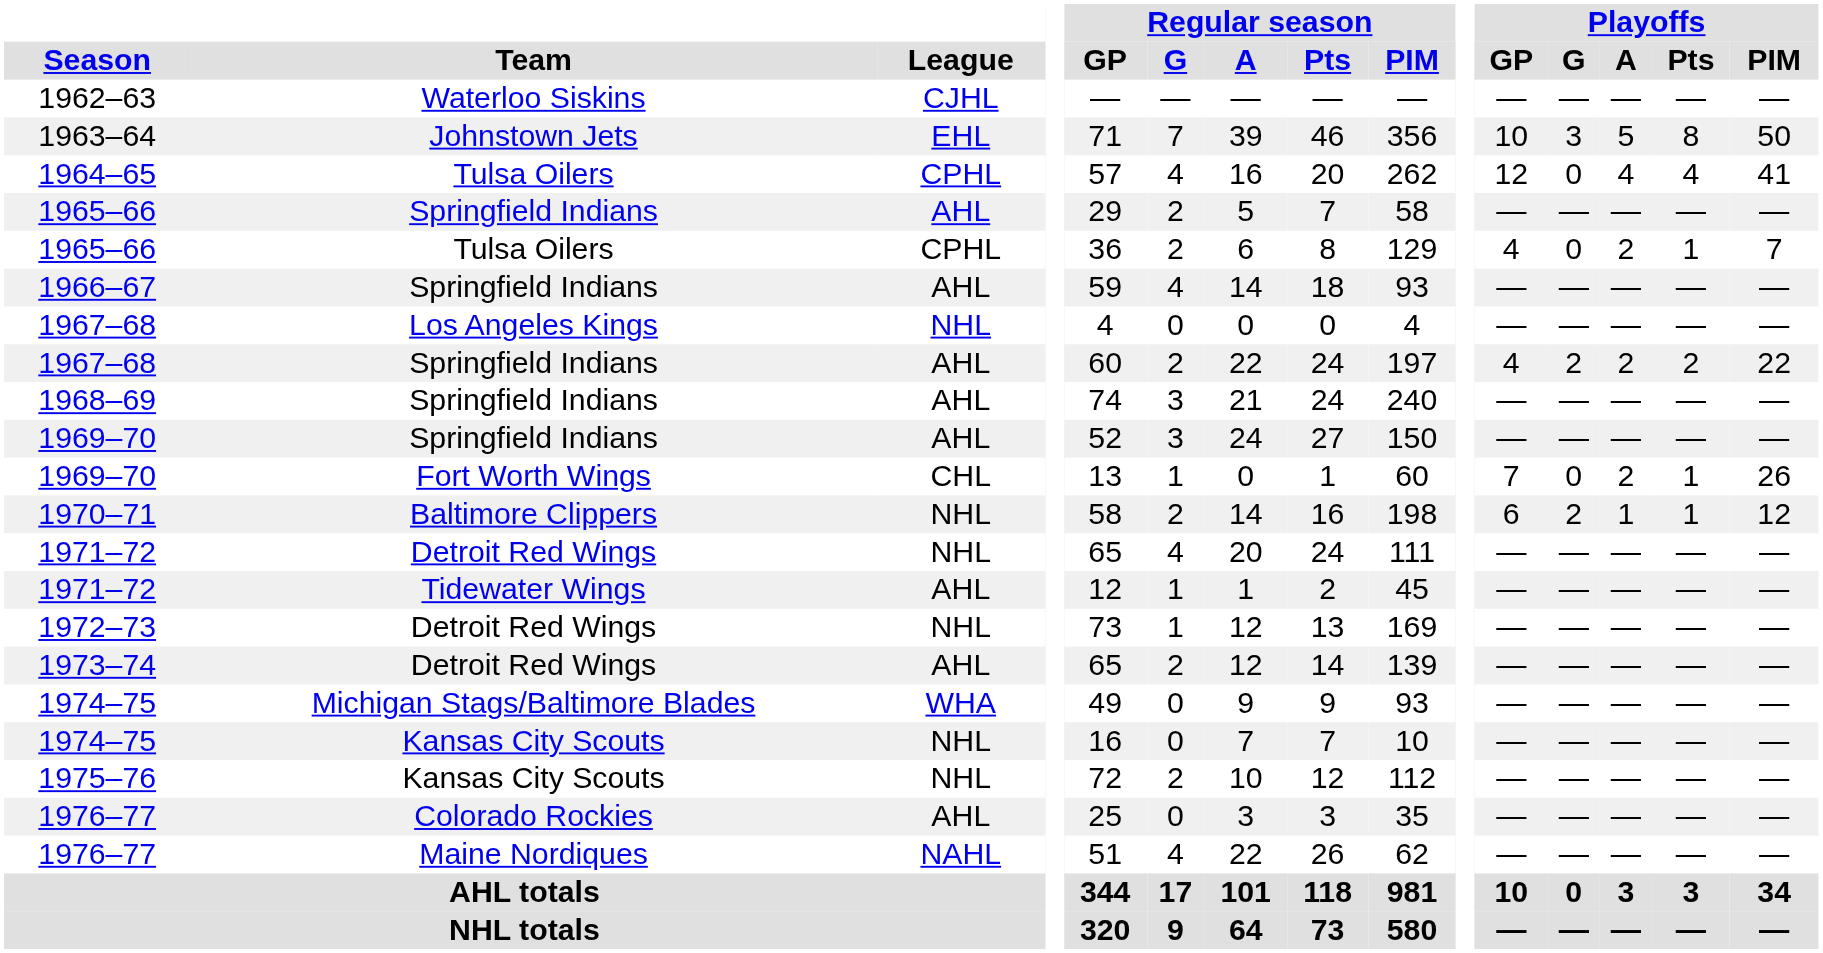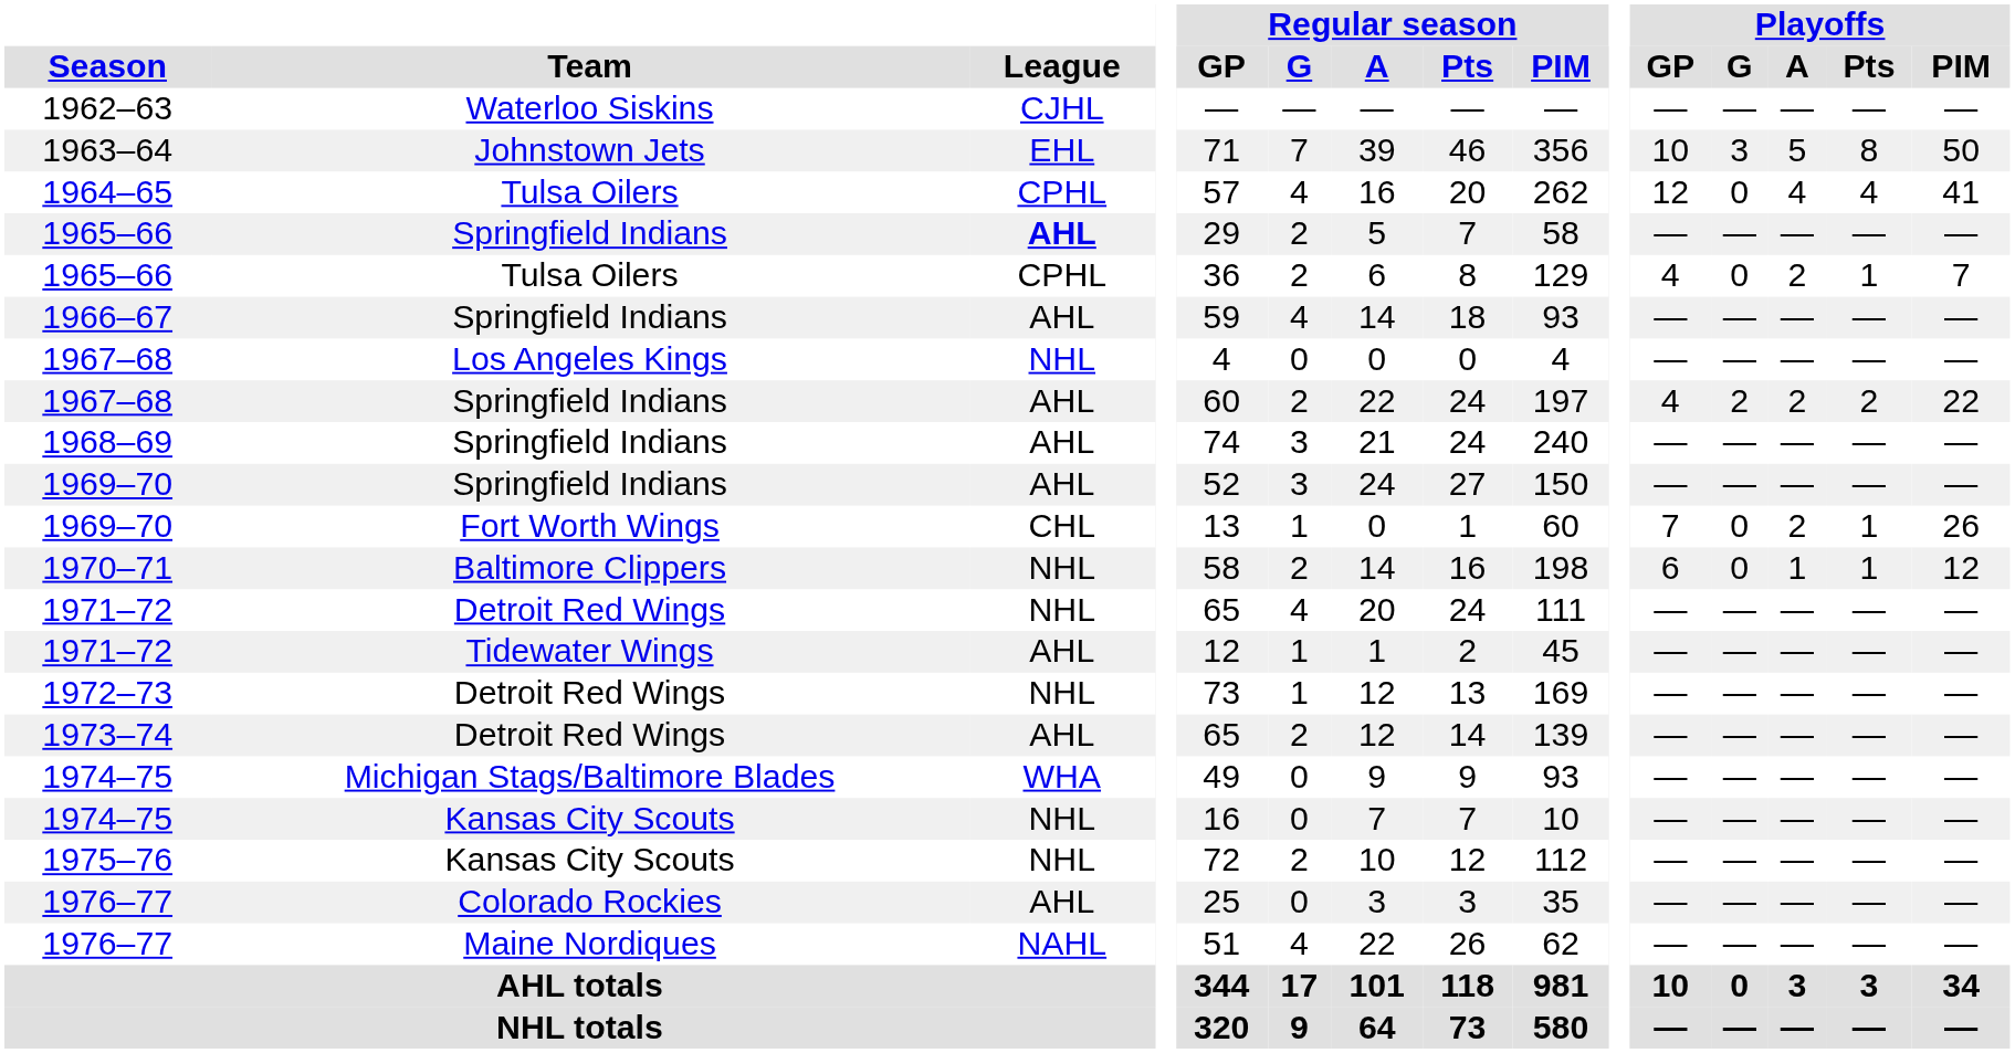 <table border="0" cellpadding="1" cellspacing="0" style="text-align:center; width:60em">
 <tr bgcolor="#e0e0e0">
 <th colspan="3" bgcolor="#ffffff"> </th>
 <th rowspan="99" bgcolor="#ffffff"> </th>
 <th colspan="5"><a href='#'>Regular season</a></th>
 <th rowspan="99" bgcolor="#ffffff"> </th>
 <th colspan="5"><a href='#'>Playoffs</a></th>
 </tr>
 <tr bgcolor="#e0e0e0">
 <th><a href='#'>Season</a></th>
 <th>Team</th>
 <th>League</th>
 <th>GP</th>
 <th><a href='#'>G</a></th>
 <th><a href='#'>A</a></th>
 <th><a href='#'>Pts</a></th>
 <th><a href='#'>PIM</a></th>
 <th>GP</th>
 <th>G</th>
 <th>A</th>
 <th>Pts</th>
 <th>PIM</th>
 </tr>
 <tr>
 <td>1962–63</td>
 <td><a href='#'>Waterloo Siskins</a></td>
 <td><a href='#'>CJHL</a></td>
 <td>—</td>
 <td>—</td>
 <td>—</td>
 <td>—</td>
 <td>—</td>
 <td>—</td>
 <td>—</td>
 <td>—</td>
 <td>—</td>
 <td>—</td>
 </tr>
 <tr bgcolor="#f0f0f0">
 <td>1963–64</td>
 <td><a href='#'>Johnstown Jets</a></td>
 <td><a href='#'>EHL</a></td>
 <td>71</td>
 <td>7</td>
 <td>39</td>
 <td>46</td>
 <td>356</td>
 <td>10</td>
 <td>3</td>
 <td>5</td>
 <td>8</td>
 <td>50</td>
 </tr>
 <tr>
 <td><a href='#'>1964–65</a></td>
 <td><a href='#'>Tulsa Oilers</a></td>
 <td><a href='#'>CPHL</a></td>
 <td>57</td>
 <td>4</td>
 <td>16</td>
 <td>20</td>
 <td>262</td>
 <td>12</td>
 <td>0</td>
 <td>4</td>
 <td>4</td>
 <td>41</td>
 </tr>
 <tr bgcolor="#f0f0f0">
 <td><a href='#'>1965–66</a></td>
 <td><a href='#'>Springfield Indians</a></td>
-<td><a href='#'>AHL</a></td>
+<td><strong><a href='#'>AHL</a></strong></td>
 <td>29</td>
 <td>2</td>
 <td>5</td>
 <td>7</td>
 <td>58</td>
 <td>—</td>
 <td>—</td>
 <td>—</td>
 <td>—</td>
 <td>—</td>
 </tr>
 <tr>
 <td><a href='#'>1965–66</a></td>
 <td>Tulsa Oilers</td>
 <td>CPHL</td>
 <td>36</td>
 <td>2</td>
 <td>6</td>
 <td>8</td>
 <td>129</td>
 <td>4</td>
 <td>0</td>
 <td>2</td>
 <td>1</td>
 <td>7</td>
 </tr>
 <tr bgcolor="#f0f0f0">
 <td><a href='#'>1966–67</a></td>
 <td>Springfield Indians</td>
 <td>AHL</td>
 <td>59</td>
 <td>4</td>
 <td>14</td>
 <td>18</td>
 <td>93</td>
 <td>—</td>
 <td>—</td>
 <td>—</td>
 <td>—</td>
 <td>—</td>
 </tr>
 <tr>
 <td><a href='#'>1967–68</a></td>
 <td><a href='#'>Los Angeles Kings</a></td>
 <td><a href='#'>NHL</a></td>
 <td>4</td>
 <td>0</td>
 <td>0</td>
 <td>0</td>
 <td>4</td>
 <td>—</td>
 <td>—</td>
 <td>—</td>
 <td>—</td>
 <td>—</td>
 </tr>
 <tr bgcolor="#f0f0f0">
 <td><a href='#'>1967–68</a></td>
 <td>Springfield Indians</td>
 <td>AHL</td>
 <td>60</td>
 <td>2</td>
 <td>22</td>
 <td>24</td>
 <td>197</td>
 <td>4</td>
 <td>2</td>
 <td>2</td>
 <td>2</td>
 <td>22</td>
 </tr>
 <tr>
 <td><a href='#'>1968–69</a></td>
 <td>Springfield Indians</td>
 <td>AHL</td>
 <td>74</td>
 <td>3</td>
 <td>21</td>
 <td>24</td>
 <td>240</td>
 <td>—</td>
 <td>—</td>
 <td>—</td>
 <td>—</td>
 <td>—</td>
 </tr>
 <tr bgcolor="#f0f0f0">
 <td><a href='#'>1969–70</a></td>
 <td>Springfield Indians</td>
 <td>AHL</td>
 <td>52</td>
 <td>3</td>
 <td>24</td>
 <td>27</td>
 <td>150</td>
 <td>—</td>
 <td>—</td>
 <td>—</td>
 <td>—</td>
 <td>—</td>
 </tr>
 <tr>
 <td><a href='#'>1969–70</a></td>
 <td><a href='#'>Fort Worth Wings</a></td>
 <td>CHL</td>
 <td>13</td>
 <td>1</td>
 <td>0</td>
 <td>1</td>
 <td>60</td>
 <td>7</td>
 <td>0</td>
 <td>2</td>
 <td>1</td>
 <td>26</td>
 </tr>
 <tr bgcolor="#f0f0f0">
 <td><a href='#'>1970–71</a></td>
 <td><a href='#'>Baltimore Clippers</a></td>
 <td>NHL</td>
 <td>58</td>
 <td>2</td>
 <td>14</td>
 <td>16</td>
 <td>198</td>
 <td>6</td>
-<td>2</td>
+<td>0</td>
 <td>1</td>
 <td>1</td>
 <td>12</td>
 </tr>
 <tr>
 <td><a href='#'>1971–72</a></td>
 <td><a href='#'>Detroit Red Wings</a></td>
 <td>NHL</td>
 <td>65</td>
 <td>4</td>
 <td>20</td>
 <td>24</td>
 <td>111</td>
 <td>—</td>
 <td>—</td>
 <td>—</td>
 <td>—</td>
 <td>—</td>
 </tr>
 <tr bgcolor="#f0f0f0">
 <td><a href='#'>1971–72</a></td>
 <td><a href='#'>Tidewater Wings</a></td>
 <td>AHL</td>
 <td>12</td>
 <td>1</td>
 <td>1</td>
 <td>2</td>
 <td>45</td>
 <td>—</td>
 <td>—</td>
 <td>—</td>
 <td>—</td>
 <td>—</td>
 </tr>
 <tr>
 <td><a href='#'>1972–73</a></td>
 <td>Detroit Red Wings</td>
 <td>NHL</td>
 <td>73</td>
 <td>1</td>
 <td>12</td>
 <td>13</td>
 <td>169</td>
 <td>—</td>
 <td>—</td>
 <td>—</td>
 <td>—</td>
 <td>—</td>
 </tr>
 <tr bgcolor="#f0f0f0">
 <td><a href='#'>1973–74</a></td>
 <td>Detroit Red Wings</td>
 <td>AHL</td>
 <td>65</td>
 <td>2</td>
 <td>12</td>
 <td>14</td>
 <td>139</td>
 <td>—</td>
 <td>—</td>
 <td>—</td>
 <td>—</td>
 <td>—</td>
 </tr>
 <tr>
 <td><a href='#'>1974–75</a></td>
 <td><a href='#'>Michigan Stags/Baltimore Blades</a></td>
 <td><a href='#'>WHA</a></td>
 <td>49</td>
 <td>0</td>
 <td>9</td>
 <td>9</td>
 <td>93</td>
 <td>—</td>
 <td>—</td>
 <td>—</td>
 <td>—</td>
 <td>—</td>
 </tr>
 <tr bgcolor="#f0f0f0">
 <td><a href='#'>1974–75</a></td>
 <td><a href='#'>Kansas City Scouts</a></td>
 <td>NHL</td>
 <td>16</td>
 <td>0</td>
 <td>7</td>
 <td>7</td>
 <td>10</td>
 <td>—</td>
 <td>—</td>
 <td>—</td>
 <td>—</td>
 <td>—</td>
 </tr>
 <tr>
 <td><a href='#'>1975–76</a></td>
 <td>Kansas City Scouts</td>
 <td>NHL</td>
 <td>72</td>
 <td>2</td>
 <td>10</td>
 <td>12</td>
 <td>112</td>
 <td>—</td>
 <td>—</td>
 <td>—</td>
 <td>—</td>
 <td>—</td>
 </tr>
 <tr bgcolor="#f0f0f0">
 <td><a href='#'>1976–77</a></td>
 <td><a href='#'>Colorado Rockies</a></td>
 <td>AHL</td>
 <td>25</td>
 <td>0</td>
 <td>3</td>
 <td>3</td>
 <td>35</td>
 <td>—</td>
 <td>—</td>
 <td>—</td>
 <td>—</td>
 <td>—</td>
 </tr>
 <tr>
 <td><a href='#'>1976–77</a></td>
 <td><a href='#'>Maine Nordiques</a></td>
 <td><a href='#'>NAHL</a></td>
 <td>51</td>
 <td>4</td>
 <td>22</td>
 <td>26</td>
 <td>62</td>
 <td>—</td>
 <td>—</td>
 <td>—</td>
 <td>—</td>
 <td>—</td>
 </tr>
 <tr bgcolor="#e0e0e0">
 <th colspan="3">AHL totals</th>
 <th>344</th>
 <th>17</th>
 <th>101</th>
 <th>118</th>
 <th>981</th>
 <th>10</th>
 <th>0</th>
 <th>3</th>
 <th>3</th>
 <th>34</th>
 </tr>
 <tr bgcolor="#e0e0e0">
 <th colspan="3">NHL totals</th>
 <th>320</th>
 <th>9</th>
 <th>64</th>
 <th>73</th>
 <th>580</th>
 <th>—</th>
 <th>—</th>
 <th>—</th>
 <th>—</th>
 <th>—</th>
 </tr>
 </table>
